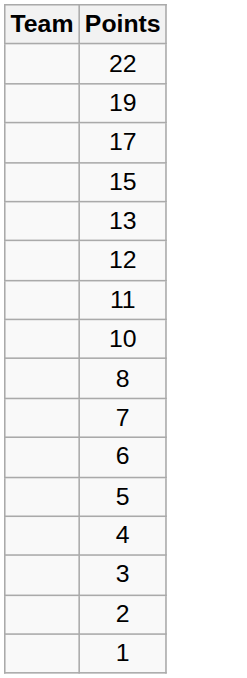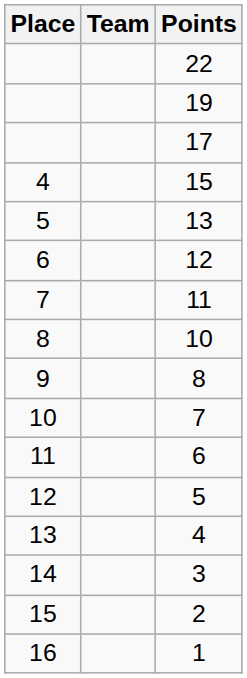 <table class="wikitable" style="text-align:center; padding-bottom:0;">
 <tr>
+<th>Place</th>
 <th style="text-align:left;">Team</th>
 <th>Points</th>
 </tr>
 <tr>
+<td></td>
 <td align=left></td>
 <td>22</td>
 </tr>
 <tr>
+<td></td>
 <td align=left></td>
 <td>19</td>
 </tr>
 <tr>
+<td></td>
 <td align=left></td>
 <td>17</td>
 </tr>
 <tr>
+<td>4</td>
 <td align=left></td>
 <td>15</td>
 </tr>
 <tr>
+<td>5</td>
 <td align=left></td>
 <td>13</td>
 </tr>
 <tr>
+<td>6</td>
 <td align=left></td>
 <td>12</td>
 </tr>
 <tr>
+<td>7</td>
 <td align=left></td>
 <td>11</td>
 </tr>
 <tr>
+<td>8</td>
 <td align=left></td>
 <td>10</td>
 </tr>
 <tr>
+<td>9</td>
 <td align=left></td>
 <td>8</td>
 </tr>
 <tr>
+<td>10</td>
 <td align=left></td>
 <td>7</td>
 </tr>
 <tr>
+<td>11</td>
 <td align=left></td>
 <td>6</td>
 </tr>
 <tr>
+<td>12</td>
 <td align=left></td>
 <td>5</td>
 </tr>
 <tr>
+<td>13</td>
 <td align=left></td>
 <td>4</td>
 </tr>
 <tr>
+<td>14</td>
 <td align=left></td>
 <td>3</td>
 </tr>
 <tr>
+<td>15</td>
 <td align=left></td>
 <td>2</td>
 </tr>
 <tr>
+<td>16</td>
 <td align=left></td>
 <td>1</td>
 </tr>
 </table>
